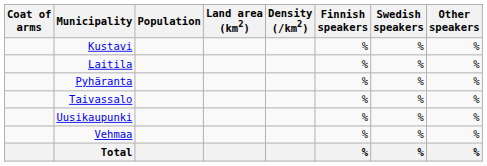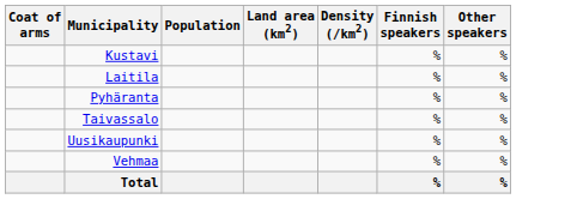 <table class="wikitable sortable" style="font-size: 90%; text-align: right; line-height: normal">
 <tr>
 <th class="unsortable">Coat of<br>arms</th>
 <th>Municipality</th>
 <th>Population</th>
 <th>Land area<br>(km<sup>2</sup>)</th>
 <th>Density<br>(/km<sup>2</sup>)</th>
 <th>Finnish<br>speakers</th>
-<th>Swedish<br>speakers</th>
 <th>Other<br>speakers</th>
 </tr>
 <tr>
 <td></td>
 <td><a href='#'>Kustavi</a></td>
 <td></td>
 <td></td>
 <td></td>
-<td> %</td>
 <td> %</td>
 <td> %</td>
 </tr>
 <tr>
 <td></td>
 <td><a href='#'>Laitila</a></td>
 <td></td>
 <td></td>
 <td></td>
 <td> %</td>
 <td> %</td>
-<td> %</td>
 </tr>
 <tr>
 <td></td>
 <td><a href='#'>Pyhäranta</a></td>
 <td></td>
 <td></td>
 <td></td>
-<td> %</td>
 <td> %</td>
 <td> %</td>
 </tr>
 <tr>
 <td></td>
 <td><a href='#'>Taivassalo</a></td>
 <td></td>
 <td></td>
 <td></td>
 <td> %</td>
 <td> %</td>
-<td> %</td>
 </tr>
 <tr>
 <td></td>
 <td><a href='#'>Uusikaupunki</a></td>
 <td></td>
 <td></td>
 <td></td>
-<td> %</td>
 <td> %</td>
 <td> %</td>
 </tr>
 <tr>
 <td></td>
 <td><a href='#'>Vehmaa</a></td>
 <td></td>
 <td></td>
 <td></td>
 <td> %</td>
 <td> %</td>
-<td> %</td>
 </tr>
 <tr>
 <th></th>
 <th + style=text-align:right><strong>Total</strong></th>
 <th + style=text-align:right></th>
 <th + style=text-align:right></th>
 <th + style=text-align:right></th>
 <th !+ style=text-align:right> %</th>
 <th !+ style=text-align:right> %</th>
-<th !+ style=text-align:right> %</th>
 </tr>
 </table>
